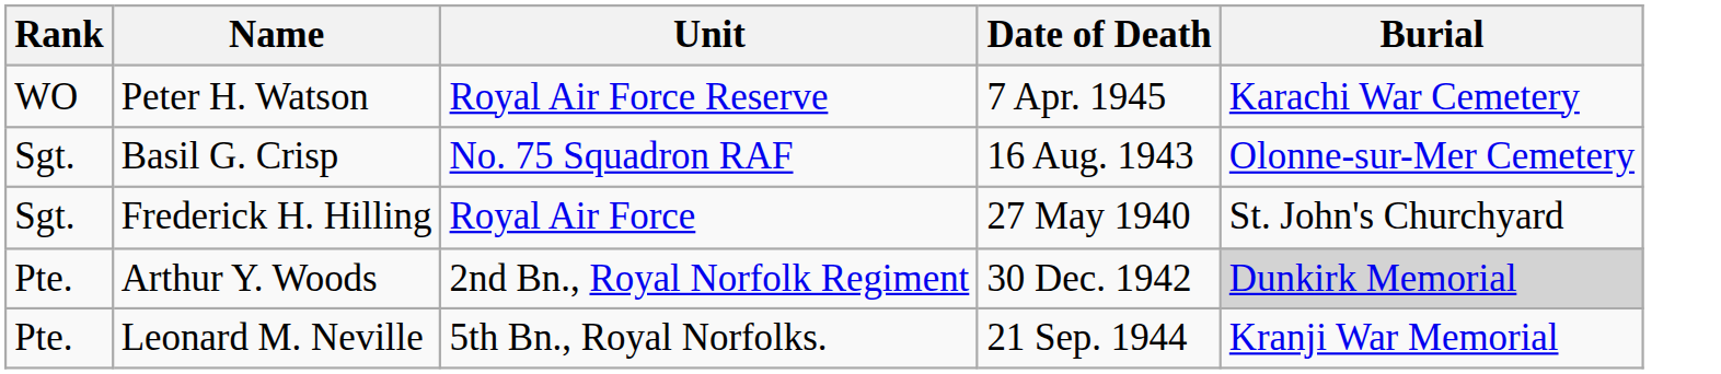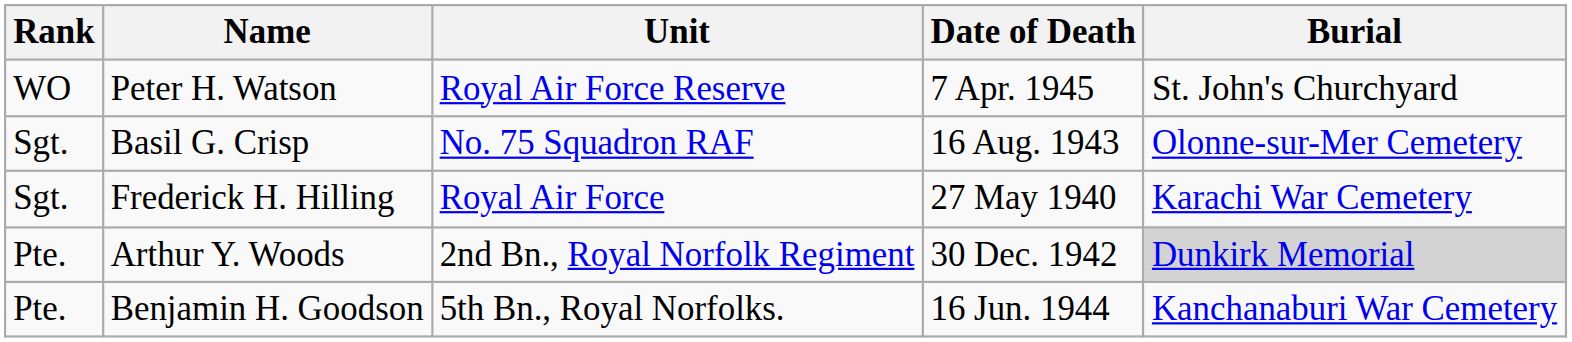 <table class="wikitable">
 <tr>
 <th>Rank</th>
 <th>Name</th>
 <th>Unit</th>
 <th>Date of Death</th>
 <th>Burial</th>
 </tr>
 <tr>
 <td>WO</td>
 <td>Peter H. Watson</td>
 <td><a href='#'>Royal Air Force Reserve</a></td>
 <td>7 Apr. 1945</td>
-<td><a href='#'>Karachi War Cemetery</a></td>
+<td>St. John's Churchyard</td>
 </tr>
 <tr>
 <td>Sgt.</td>
 <td>Basil G. Crisp</td>
 <td><a href='#'>No. 75 Squadron RAF</a></td>
 <td>16 Aug. 1943</td>
 <td><a href='#'>Olonne-sur-Mer Cemetery</a></td>
 </tr>
 <tr>
 <td>Sgt.</td>
 <td>Frederick H. Hilling</td>
 <td><a href='#'>Royal Air Force</a></td>
 <td>27 May 1940</td>
-<td>St. John's Churchyard</td>
+<td><a href='#'>Karachi War Cemetery</a></td>
 </tr>
 <tr>
 <td>Pte.</td>
 <td>Arthur Y. Woods</td>
 <td>2nd Bn., <a href='#'>Royal Norfolk Regiment</a></td>
 <td>30 Dec. 1942</td>
 <td style="background: lightgrey;"><a href='#'>Dunkirk Memorial</a></td>
 </tr>
 <tr>
 <td>Pte.</td>
-<td>Leonard M. Neville</td>
+<td>Benjamin H. Goodson</td>
 <td>5th Bn., Royal Norfolks.</td>
-<td>21 Sep. 1944</td>
-<td><a href='#'>Kranji War Memorial</a></td>
+<td>16 Jun. 1944</td>
+<td><a href='#'>Kanchanaburi War Cemetery</a></td>
 </tr>
 </table>
